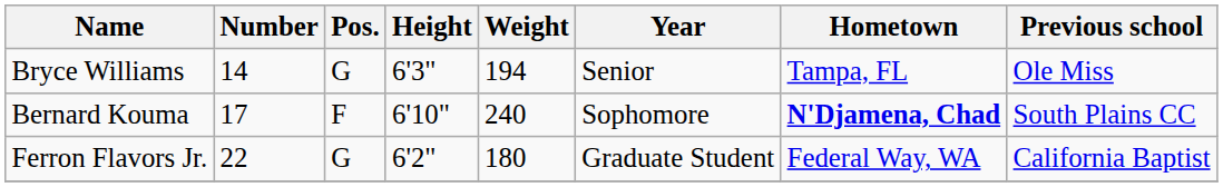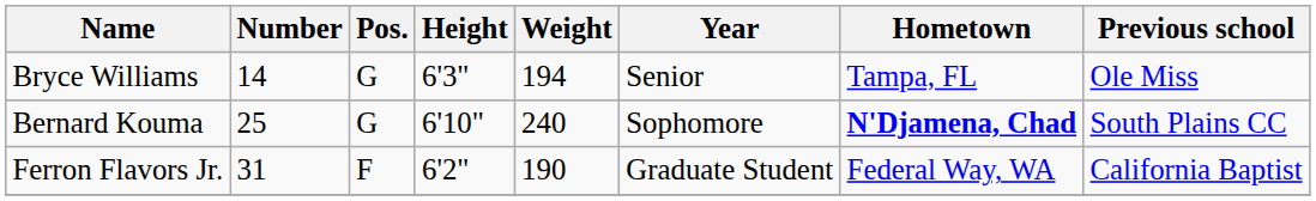 <table class="wikitable sortable" border="1">
 <tr>
 <th>Name</th>
 <th>Number</th>
 <th>Pos.</th>
 <th>Height</th>
 <th>Weight</th>
 <th>Year</th>
 <th>Hometown</th>
 <th class="unsortable">Previous school</th>
 </tr>
 <tr>
 <td>Bryce Williams</td>
 <td>14</td>
 <td>G</td>
 <td>6'3"</td>
 <td>194</td>
 <td>Senior</td>
 <td><a href='#'>Tampa, FL</a></td>
 <td><a href='#'>Ole Miss</a></td>
 </tr>
 <tr>
 <td>Bernard Kouma</td>
-<td>17</td>
-<td>F</td>
+<td>25</td>
+<td>G</td>
 <td>6'10"</td>
 <td>240</td>
 <td>Sophomore</td>
 <td><strong><a href='#'>N'Djamena, Chad</a></strong></td>
 <td><a href='#'>South Plains CC</a></td>
 </tr>
 <tr>
 <td>Ferron Flavors Jr.</td>
-<td>22</td>
-<td>G</td>
+<td>31</td>
+<td>F</td>
 <td>6'2"</td>
-<td>180</td>
+<td>190</td>
 <td>Graduate Student</td>
 <td><a href='#'>Federal Way, WA</a></td>
 <td><a href='#'>California Baptist</a></td>
 </tr>
 <tr>
 </tr>
 </table>
